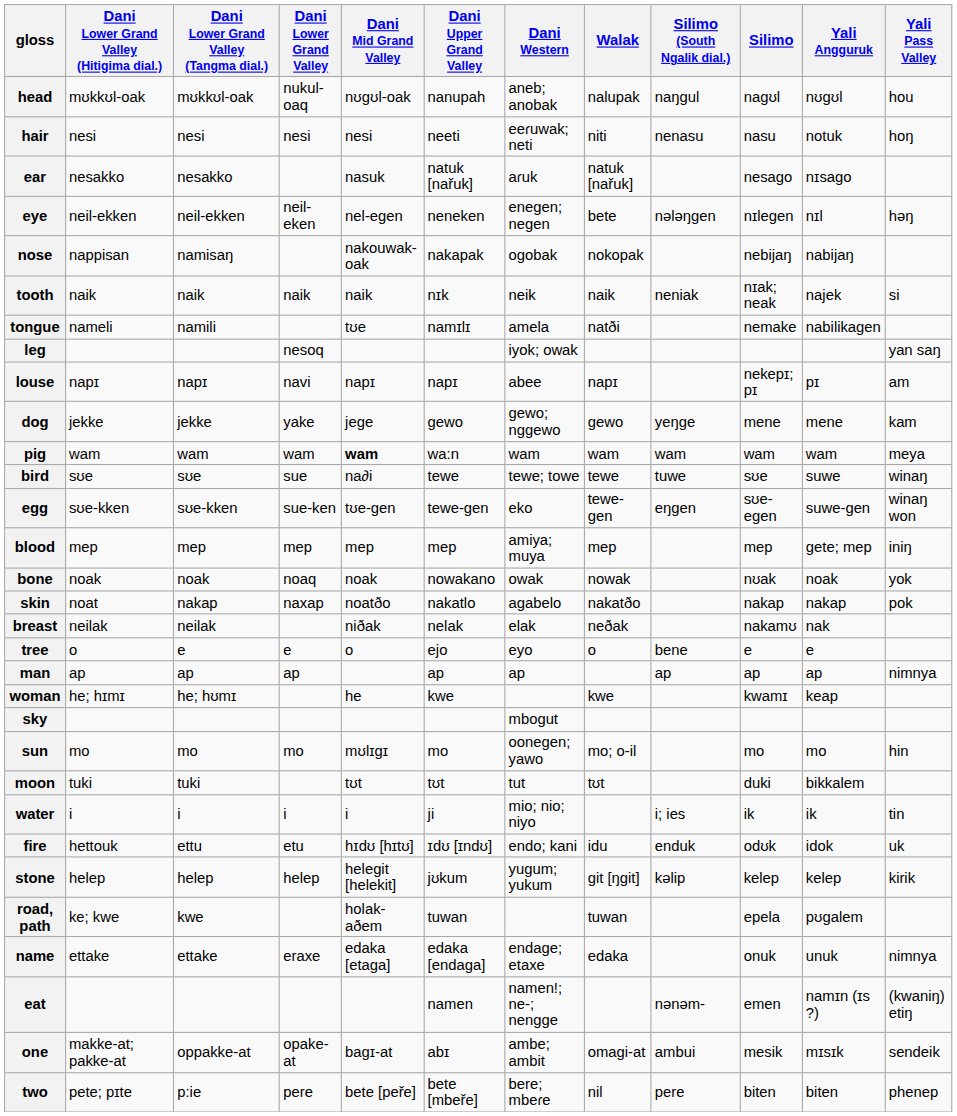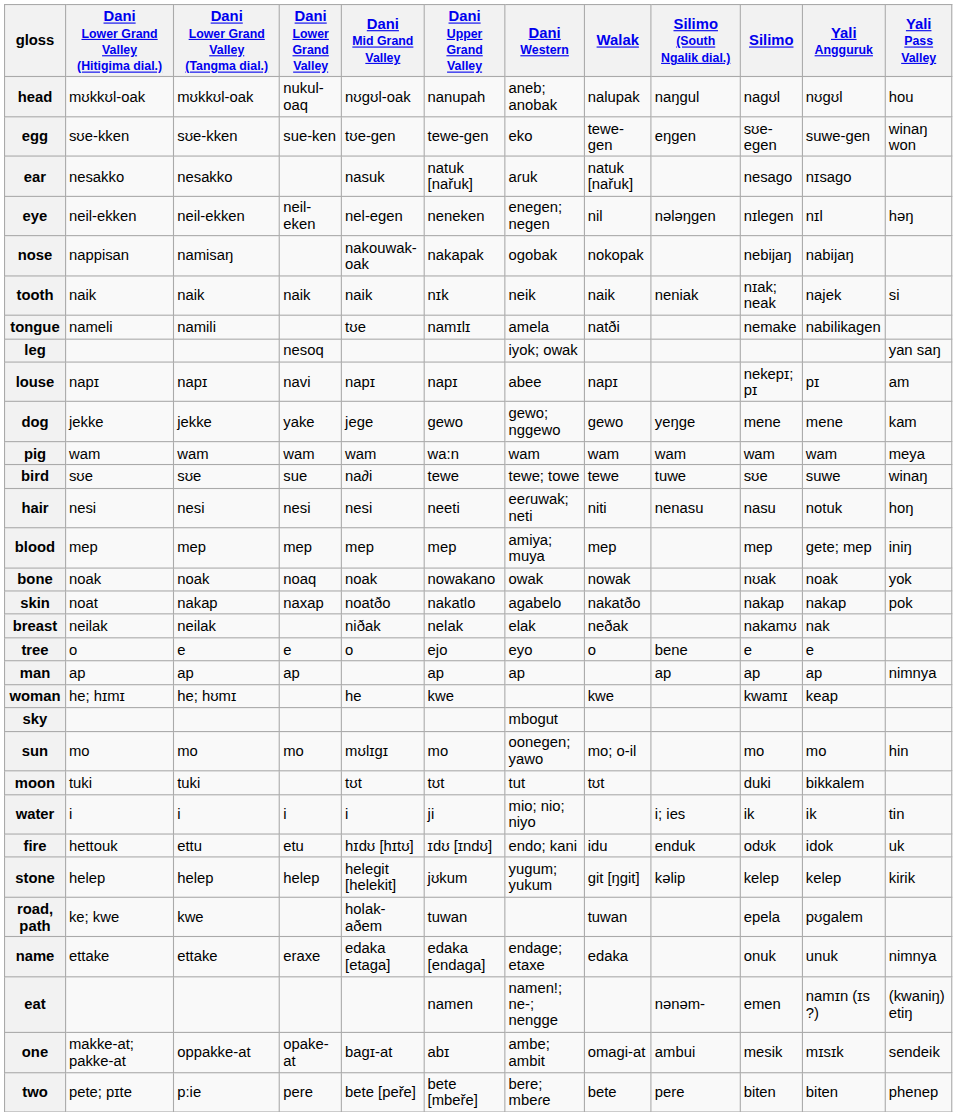 <table class="wikitable sortable" style="font-size: 85%">
 <tr>
 <th>gloss</th>
 <th><a href='#'>Dani<br><small>Lower Grand Valley (Hitigima dial.)</small></a></th>
 <th><a href='#'>Dani<br><small>Lower Grand Valley (Tangma dial.)</small></a></th>
 <th><a href='#'>Dani<br><small>Lower Grand Valley</small></a></th>
 <th><a href='#'>Dani<br><small>Mid Grand Valley</small></a></th>
 <th><a href='#'>Dani<br><small>Upper Grand Valley</small></a></th>
 <th><a href='#'>Dani<br><small>Western</small></a></th>
 <th><a href='#'>Walak</a></th>
 <th><a href='#'>Silimo <small>(South Ngalik dial.)</small></a></th>
 <th><a href='#'>Silimo</a></th>
 <th><a href='#'>Yali<br><small>Angguruk</small></a></th>
 <th><a href='#'>Yali<br><small>Pass Valley</small></a></th>
 </tr>
 <tr>
 <th>head</th>
 <td>mʊkkʊl-oak</td>
 <td>mʊkkʊl-oak</td>
 <td>nukul-oaq</td>
 <td>nʊgʊl-oak</td>
 <td>nanupah</td>
 <td>aneb; anobak</td>
 <td>nalupak</td>
 <td>naŋgul</td>
 <td>nagʊl</td>
 <td>nʊgʊl</td>
 <td>hou</td>
 </tr>
 <tr>
-<th>hair</th>
-<td>nesi</td>
-<td>nesi</td>
-<td>nesi</td>
-<td>nesi</td>
-<td>neeti</td>
-<td>eeɾuwak; neti</td>
-<td>niti</td>
-<td>nenasu</td>
-<td>nasu</td>
-<td>notuk</td>
-<td>hoŋ</td>
+<th>egg</th>
+<td>sʊe-kken</td>
+<td>sʊe-kken</td>
+<td>sue-ken</td>
+<td>tʊe-gen</td>
+<td>tewe-gen</td>
+<td>eko</td>
+<td>tewe-gen</td>
+<td>eŋgen</td>
+<td>sʊe-egen</td>
+<td>suwe-gen</td>
+<td>winaŋ won</td>
 </tr>
 <tr>
 <th>ear</th>
 <td>nesakko</td>
 <td>nesakko</td>
 <td></td>
 <td>nasuk</td>
 <td>natuk [nařuk]</td>
 <td>aɾuk</td>
 <td>natuk [nařuk]</td>
 <td></td>
 <td>nesago</td>
 <td>nɪsago</td>
 <td></td>
 </tr>
 <tr>
 <th>eye</th>
 <td>neil-ekken</td>
 <td>neil-ekken</td>
 <td>neil-eken</td>
 <td>nel-egen</td>
 <td>neneken</td>
 <td>enegen; negen</td>
-<td>bete</td>
+<td>nil</td>
 <td>nələŋgen</td>
 <td>nɪlegen</td>
 <td>nɪl</td>
 <td>həŋ</td>
 </tr>
 <tr>
 <th>nose</th>
 <td>nappisan</td>
 <td>namisaŋ</td>
 <td></td>
 <td>nakouwak-oak</td>
 <td>nakapak</td>
 <td>ogobak</td>
 <td>nokopak</td>
 <td></td>
 <td>nebijaŋ</td>
 <td>nabijaŋ</td>
 <td></td>
 </tr>
 <tr>
 <th>tooth</th>
 <td>naik</td>
 <td>naik</td>
 <td>naik</td>
 <td>naik</td>
 <td>nɪk</td>
 <td>neik</td>
 <td>naik</td>
 <td>neniak</td>
 <td>nɪak; neak</td>
 <td>najek</td>
 <td>si</td>
 </tr>
 <tr>
 <th>tongue</th>
 <td>nameli</td>
 <td>namili</td>
 <td></td>
 <td>tʊe</td>
 <td>namɪlɪ</td>
 <td>amela</td>
 <td>natði</td>
 <td></td>
 <td>nemake</td>
 <td>nabilikagen</td>
 <td></td>
 </tr>
 <tr>
 <th>leg</th>
 <td></td>
 <td></td>
 <td>nesoq</td>
 <td></td>
 <td></td>
 <td>iyok; owak</td>
 <td></td>
 <td></td>
 <td></td>
 <td></td>
 <td>yan saŋ</td>
 </tr>
 <tr>
 <th>louse</th>
 <td>napɪ</td>
 <td>napɪ</td>
 <td>navi</td>
 <td>napɪ</td>
 <td>napɪ</td>
 <td>abee</td>
 <td>napɪ</td>
 <td></td>
 <td>nekepɪ; pɪ</td>
 <td>pɪ</td>
 <td>am</td>
 </tr>
 <tr>
 <th>dog</th>
 <td>jekke</td>
 <td>jekke</td>
 <td>yake</td>
 <td>jege</td>
 <td>gewo</td>
 <td>gewo; nggewo</td>
 <td>gewo</td>
 <td>yeŋge</td>
 <td>mene</td>
 <td>mene</td>
 <td>kam</td>
 </tr>
 <tr>
 <th>pig</th>
 <td>wam</td>
 <td>wam</td>
 <td>wam</td>
-<td><strong>wam</strong></td>
+<td>wam</td>
 <td>wa:n</td>
 <td>wam</td>
 <td>wam</td>
 <td>wam</td>
 <td>wam</td>
 <td>wam</td>
 <td>meya</td>
 </tr>
 <tr>
 <th>bird</th>
 <td>sʊe</td>
 <td>sʊe</td>
 <td>sue</td>
 <td>na∂i</td>
 <td>tewe</td>
 <td>tewe; towe</td>
 <td>tewe</td>
 <td>tuwe</td>
 <td>sʊe</td>
 <td>suwe</td>
 <td>winaŋ</td>
 </tr>
 <tr>
-<th>egg</th>
-<td>sʊe-kken</td>
-<td>sʊe-kken</td>
-<td>sue-ken</td>
-<td>tʊe-gen</td>
-<td>tewe-gen</td>
-<td>eko</td>
-<td>tewe-gen</td>
-<td>eŋgen</td>
-<td>sʊe-egen</td>
-<td>suwe-gen</td>
-<td>winaŋ won</td>
+<th>hair</th>
+<td>nesi</td>
+<td>nesi</td>
+<td>nesi</td>
+<td>nesi</td>
+<td>neeti</td>
+<td>eeɾuwak; neti</td>
+<td>niti</td>
+<td>nenasu</td>
+<td>nasu</td>
+<td>notuk</td>
+<td>hoŋ</td>
 </tr>
 <tr>
 <th>blood</th>
 <td>mep</td>
 <td>mep</td>
 <td>mep</td>
 <td>mep</td>
 <td>mep</td>
 <td>amiya; muya</td>
 <td>mep</td>
 <td></td>
 <td>mep</td>
 <td>gete; mep</td>
 <td>iniŋ</td>
 </tr>
 <tr>
 <th>bone</th>
 <td>noak</td>
 <td>noak</td>
 <td>noaq</td>
 <td>noak</td>
 <td>nowakano</td>
 <td>owak</td>
 <td>nowak</td>
 <td></td>
 <td>nʊak</td>
 <td>noak</td>
 <td>yok</td>
 </tr>
 <tr>
 <th>skin</th>
 <td>noat</td>
 <td>nakap</td>
 <td>naxap</td>
 <td>noatðo</td>
 <td>nakatlo</td>
 <td>agabelo</td>
 <td>nakatðo</td>
 <td></td>
 <td>nakap</td>
 <td>nakap</td>
 <td>pok</td>
 </tr>
 <tr>
 <th>breast</th>
 <td>neilak</td>
 <td>neilak</td>
 <td></td>
 <td>niðak</td>
 <td>nelak</td>
 <td>elak</td>
 <td>neðak</td>
 <td></td>
 <td>nakamʊ</td>
 <td>nak</td>
 <td></td>
 </tr>
 <tr>
 <th>tree</th>
 <td>o</td>
 <td>e</td>
 <td>e</td>
 <td>o</td>
 <td>ejo</td>
 <td>eyo</td>
 <td>o</td>
 <td>bene</td>
 <td>e</td>
 <td>e</td>
 <td></td>
 </tr>
 <tr>
 <th>man</th>
 <td>ap</td>
 <td>ap</td>
 <td>ap</td>
 <td></td>
 <td>ap</td>
 <td>ap</td>
 <td></td>
 <td>ap</td>
 <td>ap</td>
 <td>ap</td>
 <td>nimnya</td>
 </tr>
 <tr>
 <th>woman</th>
 <td>he; hɪmɪ</td>
 <td>he; hʊmɪ</td>
 <td></td>
 <td>he</td>
 <td>kwe</td>
 <td></td>
 <td>kwe</td>
 <td></td>
 <td>kwamɪ</td>
 <td>keap</td>
 <td></td>
 </tr>
 <tr>
 <th>sky</th>
 <td></td>
 <td></td>
 <td></td>
 <td></td>
 <td></td>
 <td>mbogut</td>
 <td></td>
 <td></td>
 <td></td>
 <td></td>
 <td></td>
 </tr>
 <tr>
 <th>sun</th>
 <td>mo</td>
 <td>mo</td>
 <td>mo</td>
 <td>mʊlɪgɪ</td>
 <td>mo</td>
 <td>oonegen; yawo</td>
 <td>mo; o-il</td>
 <td></td>
 <td>mo</td>
 <td>mo</td>
 <td>hin</td>
 </tr>
 <tr>
 <th>moon</th>
 <td>tuki</td>
 <td>tuki</td>
 <td></td>
 <td>tʊt</td>
 <td>tʊt</td>
 <td>tut</td>
 <td>tʊt</td>
 <td></td>
 <td>duki</td>
 <td>bikkalem</td>
 <td></td>
 </tr>
 <tr>
 <th>water</th>
 <td>i</td>
 <td>i</td>
 <td>i</td>
 <td>i</td>
 <td>ji</td>
 <td>mio; nio; niyo</td>
 <td></td>
 <td>i; ies</td>
 <td>ik</td>
 <td>ik</td>
 <td>tin</td>
 </tr>
 <tr>
 <th>fire</th>
 <td>hettouk</td>
 <td>ettu</td>
 <td>etu</td>
 <td>hɪdʊ [hɪtʊ]</td>
 <td>ɪdʊ [ɪndʊ]</td>
 <td>endo; kani</td>
 <td>idu</td>
 <td>enduk</td>
 <td>odʊk</td>
 <td>idok</td>
 <td>uk</td>
 </tr>
 <tr>
 <th>stone</th>
 <td>helep</td>
 <td>helep</td>
 <td>helep</td>
 <td>helegit [helekit]</td>
 <td>jʊkum</td>
 <td>yugum; yukum</td>
 <td>git [ŋgit]</td>
 <td>kəlip</td>
 <td>kelep</td>
 <td>kelep</td>
 <td>kirik</td>
 </tr>
 <tr>
 <th>road, path</th>
 <td>ke; kwe</td>
 <td>kwe</td>
 <td></td>
 <td>holak-aðem</td>
 <td>tuwan</td>
 <td></td>
 <td>tuwan</td>
 <td></td>
 <td>epela</td>
 <td>pʊgalem</td>
 <td></td>
 </tr>
 <tr>
 <th>name</th>
 <td>ettake</td>
 <td>ettake</td>
 <td>eraxe</td>
 <td>edaka [etaga]</td>
 <td>edaka [endaga]</td>
 <td>endage; etaxe</td>
 <td>edaka</td>
 <td></td>
 <td>onuk</td>
 <td>unuk</td>
 <td>nimnya</td>
 </tr>
 <tr>
 <th>eat</th>
 <td></td>
 <td></td>
 <td></td>
 <td></td>
 <td>namen</td>
 <td>namen!; ne-; nengge</td>
 <td></td>
 <td>nənəm-</td>
 <td>emen</td>
 <td>namɪn (ɪs ?)</td>
 <td>(kwaniŋ) etiŋ</td>
 </tr>
 <tr>
 <th>one</th>
 <td>makke-at; pakke-at</td>
 <td>oppakke-at</td>
 <td>opake-at</td>
 <td>bagɪ-at</td>
 <td>abɪ</td>
 <td>ambe; ambit</td>
 <td>omagi-at</td>
 <td>ambui</td>
 <td>mesik</td>
 <td>mɪsɪk</td>
 <td>sendeik</td>
 </tr>
 <tr>
 <th>two</th>
 <td>pete; pɪte</td>
 <td>p:ie</td>
 <td>pere</td>
 <td>bete [peře]</td>
 <td>bete [mbeře]</td>
 <td>bere; mbeɾe</td>
-<td>nil</td>
+<td>bete</td>
 <td>pere</td>
 <td>biten</td>
 <td>biten</td>
 <td>phenep</td>
 </tr>
 </table>
